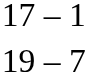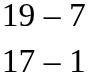 <table style="text-align:center">
 <tr>
 <th width=200></th>
 <th width=100></th>
 <th width=200></th>
 </tr>
 <tr>
 <td align=right><strong></strong></td>
-<td>17 – 1</td>
+<td>19 – 7</td>
 <td align=left></td>
 </tr>
 <tr>
 <td align=right><strong></strong></td>
-<td>19 – 7</td>
+<td>17 – 1</td>
 <td align=left></td>
 </tr>
 </table>
